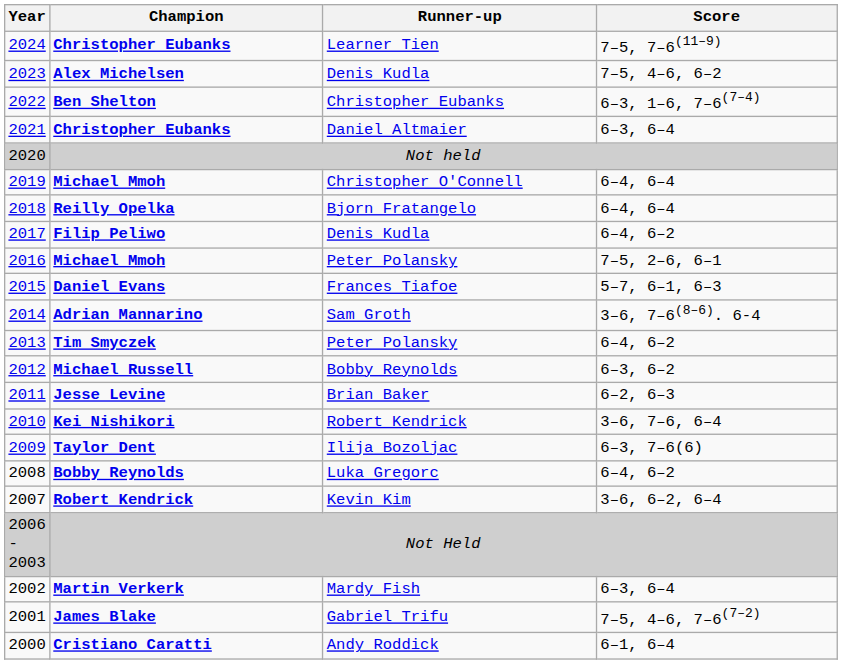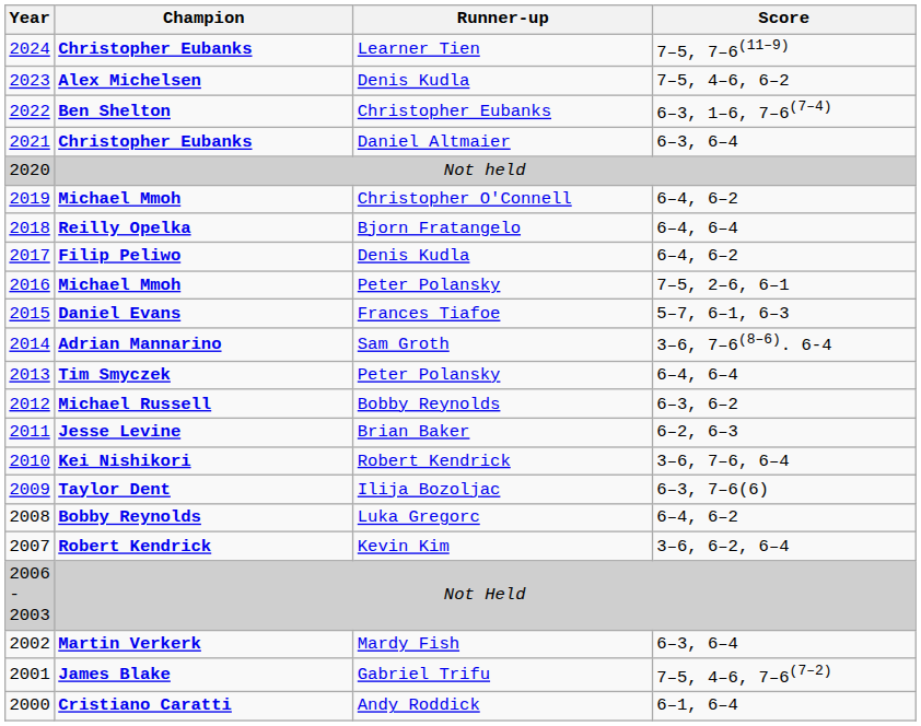 <table class="wikitable" style="font-size:90%">
 <tr>
 <th>Year</th>
 <th width="200">Champion</th>
 <th width="200">Runner-up</th>
 <th width="175">Score</th>
 </tr>
 <tr>
 <td><a href='#'>2024</a></td>
 <td> <strong><a href='#'>Christopher Eubanks</a></strong></td>
 <td> <a href='#'>Learner Tien</a></td>
 <td>7–5, 7–6<sup>(11–9)</sup></td>
 </tr>
 <tr>
 <td><a href='#'>2023</a></td>
 <td> <strong><a href='#'>Alex Michelsen</a></strong></td>
 <td> <a href='#'>Denis Kudla</a></td>
 <td>7–5, 4–6, 6–2</td>
 </tr>
 <tr>
 <td><a href='#'>2022</a></td>
 <td> <strong><a href='#'>Ben Shelton</a></strong></td>
 <td> <a href='#'>Christopher Eubanks</a></td>
 <td>6–3, 1–6, 7–6<sup>(7–4)</sup></td>
 </tr>
 <tr>
 <td><a href='#'>2021</a></td>
 <td> <strong><a href='#'>Christopher Eubanks</a></strong></td>
 <td> <a href='#'>Daniel Altmaier</a></td>
 <td>6–3, 6–4</td>
 </tr>
 <tr>
 <td style="background:#cfcfcf">2020</td>
 <td colspan=3 align=center style="background:#cfcfcf"><em>Not held</em></td>
 </tr>
 <tr>
 <td><a href='#'>2019</a></td>
 <td> <strong><a href='#'>Michael Mmoh</a></strong></td>
 <td> <a href='#'>Christopher O'Connell</a></td>
-<td>6–4, 6–4</td>
+<td>6–4, 6–2</td>
 </tr>
 <tr>
 <td><a href='#'>2018</a></td>
 <td> <strong><a href='#'>Reilly Opelka</a></strong></td>
 <td> <a href='#'>Bjorn Fratangelo</a></td>
 <td>6–4, 6–4</td>
 </tr>
 <tr>
 <td><a href='#'>2017</a></td>
 <td> <strong><a href='#'>Filip Peliwo</a></strong></td>
 <td> <a href='#'>Denis Kudla</a></td>
 <td>6–4, 6–2</td>
 </tr>
 <tr>
 <td><a href='#'>2016</a></td>
 <td> <strong><a href='#'>Michael Mmoh</a></strong></td>
 <td> <a href='#'>Peter Polansky</a></td>
 <td>7–5, 2–6, 6–1</td>
 </tr>
 <tr>
 <td><a href='#'>2015</a></td>
 <td> <strong><a href='#'>Daniel Evans</a></strong></td>
 <td> <a href='#'>Frances Tiafoe</a></td>
 <td>5–7, 6–1, 6–3</td>
 </tr>
 <tr>
 <td><a href='#'>2014</a></td>
 <td> <strong><a href='#'>Adrian Mannarino</a></strong></td>
 <td> <a href='#'>Sam Groth</a></td>
 <td>3–6, 7–6<sup>(8–6)</sup>. 6-4</td>
 </tr>
 <tr>
 <td><a href='#'>2013</a></td>
 <td> <strong><a href='#'>Tim Smyczek</a></strong></td>
 <td> <a href='#'>Peter Polansky</a></td>
-<td>6–4, 6–2</td>
+<td>6–4, 6–4</td>
 </tr>
 <tr>
 <td><a href='#'>2012</a></td>
 <td> <strong><a href='#'>Michael Russell</a></strong></td>
 <td> <a href='#'>Bobby Reynolds</a></td>
 <td>6–3, 6–2</td>
 </tr>
 <tr>
 <td><a href='#'>2011</a></td>
 <td> <strong><a href='#'>Jesse Levine</a></strong></td>
 <td> <a href='#'>Brian Baker</a></td>
 <td>6–2, 6–3</td>
 </tr>
 <tr>
 <td><a href='#'>2010</a></td>
 <td> <strong><a href='#'>Kei Nishikori</a></strong></td>
 <td> <a href='#'>Robert Kendrick</a></td>
 <td>3–6, 7–6, 6–4</td>
 </tr>
 <tr>
 <td><a href='#'>2009</a></td>
 <td> <strong><a href='#'>Taylor Dent</a></strong></td>
 <td> <a href='#'>Ilija Bozoljac</a></td>
 <td>6–3, 7–6(6)</td>
 </tr>
 <tr>
 <td>2008</td>
 <td> <strong><a href='#'>Bobby Reynolds</a></strong></td>
 <td> <a href='#'>Luka Gregorc</a></td>
 <td>6–4, 6–2</td>
 </tr>
 <tr>
 <td>2007</td>
 <td> <strong><a href='#'>Robert Kendrick</a></strong></td>
 <td> <a href='#'>Kevin Kim</a></td>
 <td>3–6, 6–2, 6–4</td>
 </tr>
 <tr>
 <td style="background:#cfcfcf">2006<br>-<br>2003</td>
 <td colspan=3 align=center style="background:#cfcfcf"><em>Not Held</em></td>
 </tr>
 <tr>
 <td>2002</td>
 <td> <strong><a href='#'>Martin Verkerk</a></strong></td>
 <td> <a href='#'>Mardy Fish</a></td>
 <td>6–3, 6–4</td>
 </tr>
 <tr>
 <td>2001</td>
 <td> <strong><a href='#'>James Blake</a></strong></td>
 <td> <a href='#'>Gabriel Trifu</a></td>
 <td>7–5, 4–6, 7–6<sup>(7–2)</sup></td>
 </tr>
 <tr>
 <td>2000</td>
 <td> <strong><a href='#'>Cristiano Caratti</a></strong></td>
 <td> <a href='#'>Andy Roddick</a></td>
 <td>6–1, 6–4</td>
 </tr>
 </table>
